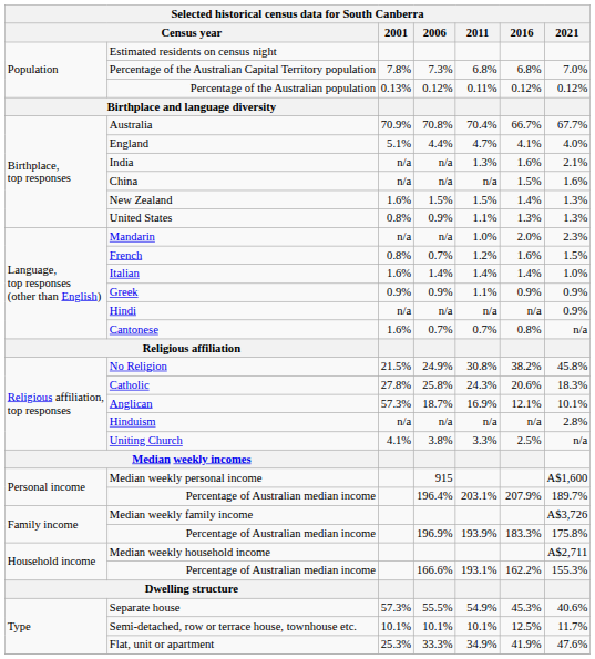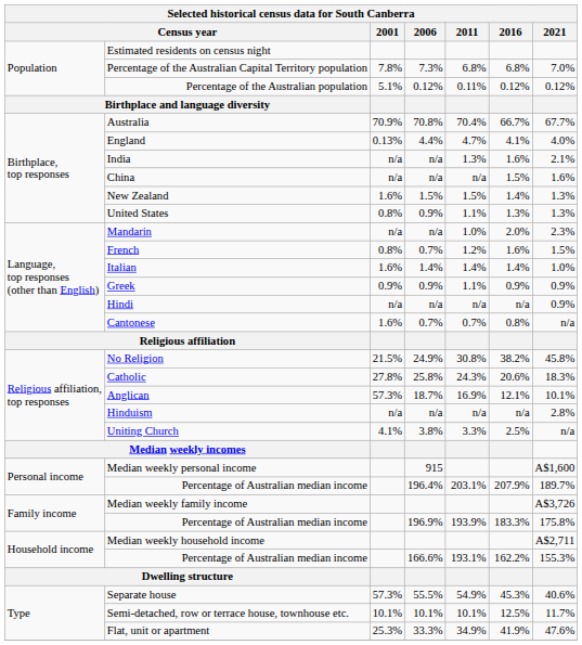 <table class="wikitable">
 <tr>
 <th colspan=8>Selected historical census data for South Canberra</th>
 </tr>
 <tr>
 <th colspan=3>Census year</th>
 <th>2001</th>
 <th>2006</th>
 <th>2011</th>
 <th>2016</th>
 <th>2021</th>
 </tr>
 <tr>
 <td rowspan=3 colspan="2">Population</td>
 <td>Estimated residents on census night</td>
 <td align="right"></td>
 <td align="right"></td>
 <td align="right"></td>
 <td align="right"></td>
 <td align="right"></td>
 </tr>
 <tr>
 <td align="right">Percentage of the Australian Capital Territory population</td>
 <td align="right">7.8%</td>
 <td align="right"> 7.3%</td>
 <td align="right"> 6.8%</td>
 <td align="right"> 6.8%</td>
 <td align="right"> 7.0%</td>
 </tr>
 <tr>
 <td align="right">Percentage of the Australian population</td>
-<td align="right">0.13%</td>
+<td align="right">5.1%</td>
 <td align="right"> 0.12%</td>
 <td align="right"> 0.11%</td>
 <td align="right"> 0.12%</td>
 <td align="right"> 0.12%</td>
 </tr>
 <tr>
 <th colspan=3>Birthplace and language diversity</th>
 <th></th>
 <th></th>
 <th></th>
 <th></th>
 <th></th>
 </tr>
 <tr>
 <td rowspan=6 colspan=2>Birthplace,<br>top responses</td>
 <td>Australia</td>
 <td align="right">70.9%</td>
 <td align="right"> 70.8%</td>
 <td align="right"> 70.4%</td>
 <td align="right"> 66.7%</td>
 <td align="right"> 67.7%</td>
 </tr>
 <tr>
 <td>England</td>
-<td align="right">5.1%</td>
+<td align="right">0.13%</td>
 <td align="right"> 4.4%</td>
 <td align="right"> 4.7%</td>
 <td align="right"> 4.1%</td>
 <td align="right"> 4.0%</td>
 </tr>
 <tr>
 <td>India</td>
 <td align="right">n/a</td>
 <td align="right">n/a</td>
 <td align="right">1.3%</td>
 <td align="right"> 1.6%</td>
 <td align="right"> 2.1%</td>
 </tr>
 <tr>
 <td>China</td>
 <td align="right">n/a</td>
 <td align="right">n/a</td>
 <td align="right">n/a</td>
 <td align="right">1.5%</td>
 <td align="right"> 1.6%</td>
 </tr>
 <tr>
 <td>New Zealand</td>
 <td align="right">1.6%</td>
 <td align="right"> 1.5%</td>
 <td align="right"> 1.5%</td>
 <td align="right"> 1.4%</td>
 <td align="right"> 1.3%</td>
 </tr>
 <tr>
 <td>United States</td>
 <td align="right">0.8%</td>
 <td align="right"> 0.9%</td>
 <td align="right"> 1.1%</td>
 <td align="right"> 1.3%</td>
 <td align="right"> 1.3%</td>
 </tr>
 <tr>
 <td rowspan=6 colspan=2>Language,<br>top responses<br>(other than <a href='#'>English</a>)</td>
 <td><a href='#'>Mandarin</a></td>
 <td align="right">n/a</td>
 <td align="right">n/a</td>
 <td align="right">1.0%</td>
 <td align="right"> 2.0%</td>
 <td align="right"> 2.3%</td>
 </tr>
 <tr>
 <td><a href='#'>French</a></td>
 <td align="right">0.8%</td>
 <td align="right"> 0.7%</td>
 <td align="right"> 1.2%</td>
 <td align="right"> 1.6%</td>
 <td align="right"> 1.5%</td>
 </tr>
 <tr>
 <td><a href='#'>Italian</a></td>
 <td align="right">1.6%</td>
 <td align="right"> 1.4%</td>
 <td align="right"> 1.4%</td>
 <td align="right"> 1.4%</td>
 <td align="right"> 1.0%</td>
 </tr>
 <tr>
 <td><a href='#'>Greek</a></td>
 <td align="right">0.9%</td>
 <td align="right"> 0.9%</td>
 <td align="right"> 1.1%</td>
 <td align="right"> 0.9%</td>
 <td align="right"> 0.9%</td>
 </tr>
 <tr>
 <td><a href='#'>Hindi</a></td>
 <td align="right">n/a</td>
 <td align="right">n/a</td>
 <td align="right">n/a</td>
 <td align="right">n/a</td>
 <td align="right">0.9%</td>
 </tr>
 <tr>
 <td><a href='#'>Cantonese</a></td>
 <td align="right">1.6%</td>
 <td align="right">0.7%</td>
 <td align="right"> 0.7%</td>
 <td align="right"> 0.8%</td>
 <td align="right">n/a</td>
 </tr>
 <tr>
 <th colspan=3>Religious affiliation</th>
 <th></th>
 <th></th>
 <th></th>
 <th></th>
 <th></th>
 </tr>
 <tr>
 <td rowspan=5 colspan=2><a href='#'>Religious</a> affiliation,<br>top responses</td>
 <td><a href='#'>No Religion</a></td>
 <td align="right">21.5%</td>
 <td align="right"> 24.9%</td>
 <td align="right"> 30.8%</td>
 <td align="right"> 38.2%</td>
 <td align="right"> 45.8%</td>
 </tr>
 <tr>
 <td><a href='#'>Catholic</a></td>
 <td align="right">27.8%</td>
 <td align="right"> 25.8%</td>
 <td align="right"> 24.3%</td>
 <td align="right"> 20.6%</td>
 <td align="right"> 18.3%</td>
 </tr>
 <tr>
 <td><a href='#'>Anglican</a></td>
 <td align="right">57.3%</td>
 <td align="right"> 18.7%</td>
 <td align="right"> 16.9%</td>
 <td align="right"> 12.1%</td>
 <td align="right"> 10.1%</td>
 </tr>
 <tr>
 <td><a href='#'>Hinduism</a></td>
 <td align="right">n/a</td>
 <td align="right">n/a</td>
 <td align="right">n/a</td>
 <td align="right">n/a</td>
 <td align="right">2.8%</td>
 </tr>
 <tr>
 <td><a href='#'>Uniting Church</a></td>
 <td align="right">4.1%</td>
 <td align="right"> 3.8%</td>
 <td align="right"> 3.3%</td>
 <td align="right"> 2.5%</td>
 <td align="right">n/a</td>
 </tr>
 <tr>
 <th colspan=3><a href='#'>Median</a> <a href='#'>weekly incomes</a></th>
 <th></th>
 <th></th>
 <th></th>
 <th></th>
 </tr>
 <tr>
 <td rowspan=2 colspan=2>Personal income</td>
 <td>Median weekly personal income</td>
 <td align="right"></td>
 <td align="right">915</td>
 <td align="right"></td>
 <td align="right"></td>
 <td align="right">A$1,600</td>
 </tr>
 <tr>
 <td align="right">Percentage of Australian median income</td>
 <td align="right"></td>
 <td align="right">196.4%</td>
 <td align="right"> 203.1%</td>
 <td align="right"> 207.9%</td>
 <td align="right"> 189.7%</td>
 </tr>
 <tr>
 <td rowspan=2 colspan=2>Family income</td>
 <td>Median weekly family income</td>
 <td align="right"></td>
 <td align="right"></td>
 <td align="right"></td>
 <td align="right"></td>
 <td align="right">A$3,726</td>
 </tr>
 <tr>
 <td align="right">Percentage of Australian median income</td>
 <td align="right"></td>
 <td align="right">196.9%</td>
 <td align="right"> 193.9%</td>
 <td align="right"> 183.3%</td>
 <td align="right"> 175.8%</td>
 </tr>
 <tr>
 <td rowspan=2 colspan=2>Household income</td>
 <td>Median weekly household income</td>
 <td align="right"></td>
 <td align="right"></td>
 <td align="right"></td>
 <td align="right"></td>
 <td align="right">A$2,711</td>
 </tr>
 <tr>
 <td align="right">Percentage of Australian median income</td>
 <td align="right"></td>
 <td align="right">166.6%</td>
 <td align="right"> 193.1%</td>
 <td align="right"> 162.2%</td>
 <td align="right"> 155.3%</td>
 </tr>
 <tr>
 <th colspan=3>Dwelling structure</th>
 <th></th>
 <th></th>
 <th></th>
 <th></th>
 <th></th>
 </tr>
 <tr>
 <td rowspan=3 colspan=2>Type</td>
 <td>Separate house</td>
 <td align="right">57.3%</td>
 <td align="right"> 55.5%</td>
 <td align="right"> 54.9%</td>
 <td align="right"> 45.3%</td>
 <td align="right"> 40.6%</td>
 </tr>
 <tr>
 <td>Semi-detached, row or terrace house, townhouse etc.</td>
 <td align="right">10.1%</td>
 <td align="right"> 10.1%</td>
 <td align="right"> 10.1%</td>
 <td align="right"> 12.5%</td>
 <td align="right"> 11.7%</td>
 </tr>
 <tr>
 <td>Flat, unit or apartment</td>
 <td align="right">25.3%</td>
 <td align="right"> 33.3%</td>
 <td align="right"> 34.9%</td>
 <td align="right"> 41.9%</td>
 <td align="right"> 47.6%</td>
 </tr>
 <tr>
 </tr>
 </table>
